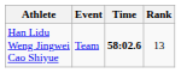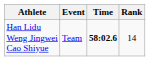 <table class="wikitable" style="font-size:90%;">
 <tr>
 <th>Athlete</th>
 <th>Event</th>
 <th>Time</th>
 <th>Rank</th>
 </tr>
 <tr align=center>
 <td align=left><a href='#'>Han Lidu</a><br><a href='#'>Weng Jingwei</a><br><a href='#'>Cao Shiyue</a></td>
 <td align=left><a href='#'>Team</a></td>
 <td><strong>58:02.6</strong></td>
-<td>13</td>
+<td>14</td>
 </tr>
 </table>
